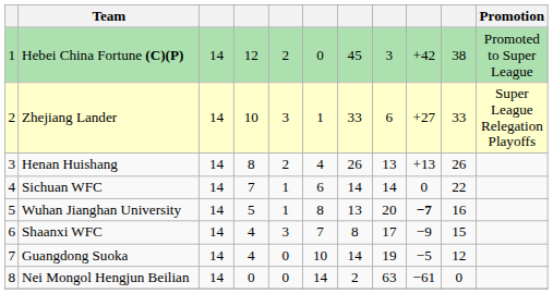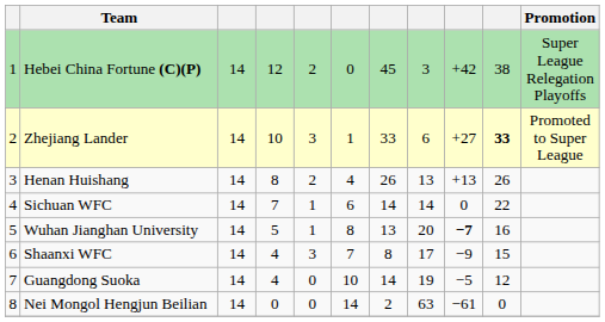 <table class=wikitable style=text-align:center>
 <tr>
 <th></th>
 <th width=200>Team</th>
 <th width=32></th>
 <th width=32></th>
 <th width=32></th>
 <th width=32></th>
 <th width=32></th>
 <th width=32></th>
 <th width=32></th>
 <th width=32></th>
 <th>Promotion</th>
 </tr>
 <tr bgcolor=#ACE1AF>
 <td>1</td>
 <td align=left>Hebei China Fortune <strong>(C)(P)</strong></td>
 <td>14</td>
 <td>12</td>
 <td>2</td>
 <td>0</td>
 <td>45</td>
 <td>3</td>
 <td>+42</td>
 <td>38</td>
-<td>Promoted to Super League</td>
+<td>Super League Relegation Playoffs</td>
 </tr>
 <tr bgcolor=#FFFFCC>
 <td>2</td>
 <td align=left>Zhejiang Lander</td>
 <td>14</td>
 <td>10</td>
 <td>3</td>
 <td>1</td>
 <td>33</td>
 <td>6</td>
 <td>+27</td>
-<td>33</td>
-<td>Super League Relegation Playoffs</td>
+<td><strong>33</strong></td>
+<td>Promoted to Super League</td>
 </tr>
 <tr>
 <td>3</td>
 <td align=left>Henan Huishang</td>
 <td>14</td>
 <td>8</td>
 <td>2</td>
 <td>4</td>
 <td>26</td>
 <td>13</td>
 <td>+13</td>
 <td>26</td>
 <td></td>
 </tr>
 <tr>
 <td>4</td>
 <td align=left>Sichuan WFC</td>
 <td>14</td>
 <td>7</td>
 <td>1</td>
 <td>6</td>
 <td>14</td>
 <td>14</td>
 <td>0</td>
 <td>22</td>
 <td></td>
 </tr>
 <tr>
 <td>5</td>
 <td align=left>Wuhan Jianghan University</td>
 <td>14</td>
 <td>5</td>
 <td>1</td>
 <td>8</td>
 <td>13</td>
 <td>20</td>
 <td><strong>−7</strong></td>
 <td>16</td>
 <td></td>
 </tr>
 <tr>
 <td>6</td>
 <td align=left>Shaanxi WFC</td>
 <td>14</td>
 <td>4</td>
 <td>3</td>
 <td>7</td>
 <td>8</td>
 <td>17</td>
 <td>−9</td>
 <td>15</td>
 <td></td>
 </tr>
 <tr>
 <td>7</td>
 <td align=left>Guangdong Suoka</td>
 <td>14</td>
 <td>4</td>
 <td>0</td>
 <td>10</td>
 <td>14</td>
 <td>19</td>
 <td>−5</td>
 <td>12</td>
 <td></td>
 </tr>
 <tr>
 <td>8</td>
 <td align=left>Nei Mongol Hengjun Beilian</td>
 <td>14</td>
 <td>0</td>
 <td>0</td>
 <td>14</td>
 <td>2</td>
 <td>63</td>
 <td>−61</td>
 <td>0</td>
 <td></td>
 </tr>
 <tr>
 </tr>
 </table>
